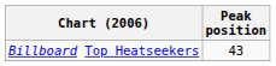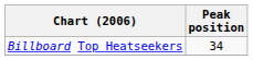 <table class="wikitable">
 <tr>
 <th>Chart (2006)</th>
 <th>Peak<br>position</th>
 </tr>
 <tr>
 <td><em><a href='#'>Billboard</a></em> <a href='#'>Top Heatseekers</a></td>
-<td align="center">43</td>
+<td align="center">34</td>
 </tr>
 <tr>
 </tr>
 </table>
